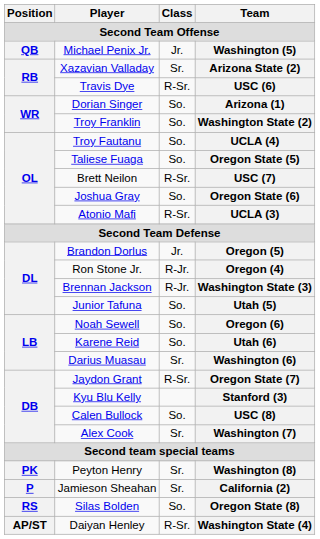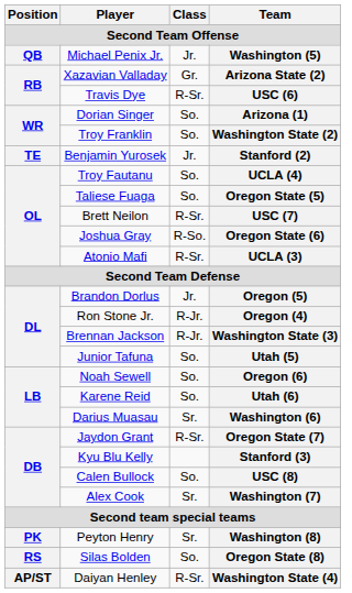 <table class="wikitable">
 <tr>
 <th>Position</th>
 <th>Player</th>
 <th>Class</th>
 <th>Team</th>
 </tr>
 <tr>
 <td colspan="4" style="text-align:center; background:#ddd;"><strong>Second Team Offense</strong></td>
 </tr>
 <tr style="text-align:center;">
 <th rowspan="1"><a href='#'>QB</a></th>
 <td><a href='#'>Michael Penix Jr.</a></td>
 <td>Jr.</td>
 <th style=>Washington (5)</th>
 </tr>
 <tr style="text-align:center;">
 <th rowspan="2"><a href='#'>RB</a></th>
 <td><a href='#'>Xazavian Valladay</a></td>
-<td>Sr.</td>
+<td>Gr.</td>
 <th style=>Arizona State (2)</th>
 </tr>
 <tr style="text-align:center;">
 <td><a href='#'>Travis Dye</a></td>
 <td>R-Sr.</td>
 <th style=>USC (6)</th>
 </tr>
 <tr style="text-align:center;">
 <th rowspan="2"><a href='#'>WR</a></th>
 <td><a href='#'>Dorian Singer</a></td>
 <td>So.</td>
 <th style=>Arizona (1)</th>
 </tr>
 <tr style="text-align:center;">
 <td><a href='#'>Troy Franklin</a></td>
 <td>So.</td>
 <th style=>Washington State (2)</th>
 </tr>
 <tr style="text-align:center;">
+<th rowspan="1"><a href='#'>TE</a></th>
+<td><a href='#'>Benjamin Yurosek</a></td>
+<td>Jr.</td>
+<th style=>Stanford (2)</th>
+</tr>
+<tr style="text-align:center;">
 <th rowspan="5"><a href='#'>OL</a></th>
 <td><a href='#'>Troy Fautanu</a></td>
 <td>So.</td>
 <th style=>UCLA (4)</th>
 </tr>
 <tr style="text-align:center;">
 <td><a href='#'>Taliese Fuaga</a></td>
 <td>So.</td>
 <th style=>Oregon State (5)</th>
 </tr>
 <tr style="text-align:center;">
 <td>Brett Neilon</td>
 <td>R-Sr.</td>
 <th style=>USC (7)</th>
 </tr>
 <tr style="text-align:center;">
 <td><a href='#'>Joshua Gray</a></td>
-<td>So.</td>
+<td>R-So.</td>
 <th style=>Oregon State (6)</th>
 </tr>
 <tr style="text-align:center;">
 <td><a href='#'>Atonio Mafi</a></td>
 <td>R-Sr.</td>
 <th style=>UCLA (3)</th>
 </tr>
 <tr style="text-align:center;">
 <td colspan="4" style="text-align:center; background:#ddd;"><strong>Second Team Defense</strong></td>
 </tr>
 <tr style="text-align:center;">
 <th rowspan="4"><a href='#'>DL</a></th>
 <td><a href='#'>Brandon Dorlus</a></td>
 <td>Jr.</td>
 <th style=>Oregon (5)</th>
 </tr>
 <tr style="text-align:center;">
 <td>Ron Stone Jr.</td>
 <td>R-Jr.</td>
 <th style=>Oregon (4)</th>
 </tr>
 <tr style="text-align:center;">
 <td><a href='#'>Brennan Jackson</a></td>
 <td>R-Jr.</td>
 <th style=>Washington State (3)</th>
 </tr>
 <tr style="text-align:center;">
 <td><a href='#'>Junior Tafuna</a></td>
 <td>So.</td>
 <th style=>Utah (5)</th>
 </tr>
 <tr style="text-align:center;">
 <th rowspan="3"><a href='#'>LB</a></th>
 <td><a href='#'>Noah Sewell</a></td>
 <td>So.</td>
 <th style=>Oregon (6)</th>
 </tr>
 <tr style="text-align:center;">
 <td><a href='#'>Karene Reid</a></td>
 <td>So.</td>
 <th style=>Utah (6)</th>
 </tr>
 <tr style="text-align:center;">
 <td><a href='#'>Darius Muasau</a></td>
 <td>Sr.</td>
 <th style=>Washington (6)</th>
 </tr>
 <tr style="text-align:center;">
 <th rowspan="4"><a href='#'>DB</a></th>
 <td><a href='#'>Jaydon Grant</a></td>
 <td>R-Sr.</td>
 <th style=>Oregon State (7)</th>
 </tr>
 <tr style="text-align:center;">
 <td><a href='#'>Kyu Blu Kelly</a></td>
 <td></td>
 <th style=>Stanford (3)</th>
 </tr>
 <tr style="text-align:center;">
 <td><a href='#'>Calen Bullock</a></td>
 <td>So.</td>
 <th style=>USC (8)</th>
 </tr>
 <tr style="text-align:center;">
 <td><a href='#'>Alex Cook</a></td>
 <td>Sr.</td>
 <th style=>Washington (7)</th>
 </tr>
 <tr>
 <td colspan="4" style="text-align:center; background:#ddd;"><strong>Second team special teams</strong></td>
 </tr>
 <tr style="text-align:center;">
 <th rowspan="1"><a href='#'>PK</a></th>
 <td>Peyton Henry</td>
 <td>Sr.</td>
 <th style=>Washington (8)</th>
 </tr>
 <tr style="text-align:center;">
-<th rowspan="1"><a href='#'>P</a></th>
-<td>Jamieson Sheahan</td>
-<td>Sr.</td>
-<th style=>California (2)</th>
-</tr>
-<tr style="text-align:center;">
 <th rowspan="1"><a href='#'>RS</a></th>
 <td><a href='#'>Silas Bolden</a></td>
 <td>So.</td>
 <th style=>Oregon State (8)</th>
 </tr>
 <tr style="text-align:center;">
 <th rowspan="1">AP/ST</th>
 <td>Daiyan Henley</td>
 <td>R-Sr.</td>
 <th style=>Washington State (4)</th>
 </tr>
 </table>
